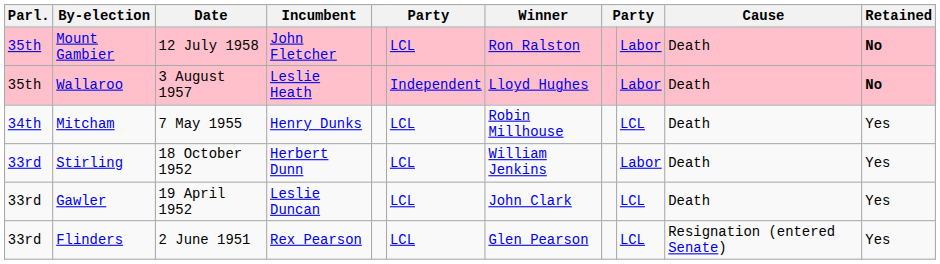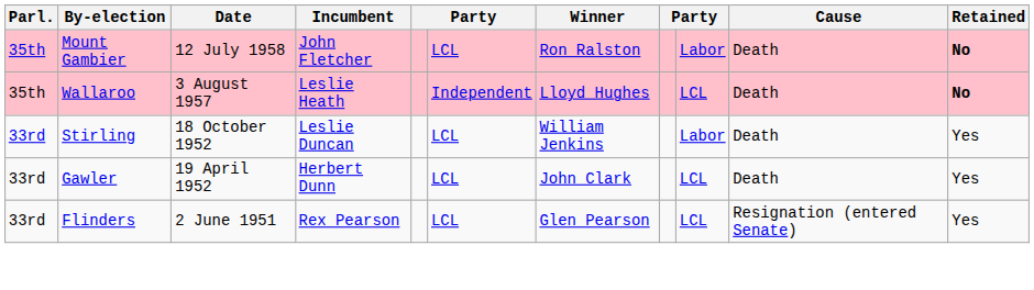 <table class="wikitable">
 <tr>
 <th>Parl.</th>
 <th>By-election</th>
 <th>Date</th>
 <th>Incumbent</th>
 <th colspan=2>Party</th>
 <th>Winner</th>
 <th colspan=2>Party</th>
 <th>Cause</th>
 <th>Retained</th>
 </tr>
 <tr bgcolor=pink>
 <td><a href='#'>35th</a></td>
 <td><a href='#'>Mount Gambier</a></td>
 <td>12 July 1958</td>
 <td><a href='#'>John Fletcher</a></td>
 <td> </td>
 <td><a href='#'>LCL</a></td>
 <td><a href='#'>Ron Ralston</a></td>
 <td> </td>
 <td><a href='#'>Labor</a></td>
 <td>Death</td>
 <td><strong>No</strong></td>
 </tr>
 <tr bgcolor=pink>
 <td>35th</td>
 <td><a href='#'>Wallaroo</a></td>
 <td>3 August 1957</td>
 <td><a href='#'>Leslie Heath</a></td>
 <td> </td>
 <td><a href='#'>Independent</a></td>
 <td><a href='#'>Lloyd Hughes</a></td>
 <td> </td>
-<td><a href='#'>Labor</a></td>
+<td><a href='#'>LCL</a></td>
 <td>Death</td>
 <td><strong>No</strong></td>
-</tr>
-<tr>
-<td><a href='#'>34th</a></td>
-<td><a href='#'>Mitcham</a></td>
-<td>7 May 1955</td>
-<td><a href='#'>Henry Dunks</a></td>
-<td> </td>
-<td><a href='#'>LCL</a></td>
-<td><a href='#'>Robin Millhouse</a></td>
-<td> </td>
-<td><a href='#'>LCL</a></td>
-<td>Death</td>
-<td>Yes</td>
 </tr>
 <tr>
 <td><a href='#'>33rd</a></td>
 <td><a href='#'>Stirling</a></td>
 <td>18 October 1952</td>
-<td><a href='#'>Herbert Dunn</a></td>
+<td><a href='#'>Leslie Duncan</a></td>
 <td> </td>
 <td><a href='#'>LCL</a></td>
 <td><a href='#'>William Jenkins</a></td>
 <td> </td>
 <td><a href='#'>Labor</a></td>
 <td>Death</td>
 <td>Yes</td>
 </tr>
 <tr>
 <td>33rd</td>
 <td><a href='#'>Gawler</a></td>
 <td>19 April 1952</td>
-<td><a href='#'>Leslie Duncan</a></td>
+<td><a href='#'>Herbert Dunn</a></td>
 <td> </td>
 <td><a href='#'>LCL</a></td>
 <td><a href='#'>John Clark</a></td>
 <td> </td>
 <td><a href='#'>LCL</a></td>
 <td>Death</td>
 <td>Yes</td>
 </tr>
 <tr>
 <td>33rd</td>
 <td><a href='#'>Flinders</a></td>
 <td>2 June 1951</td>
 <td><a href='#'>Rex Pearson</a></td>
 <td> </td>
 <td><a href='#'>LCL</a></td>
 <td><a href='#'>Glen Pearson</a></td>
 <td> </td>
 <td><a href='#'>LCL</a></td>
 <td>Resignation (entered <a href='#'>Senate</a>)</td>
 <td>Yes</td>
 </tr>
 </table>
